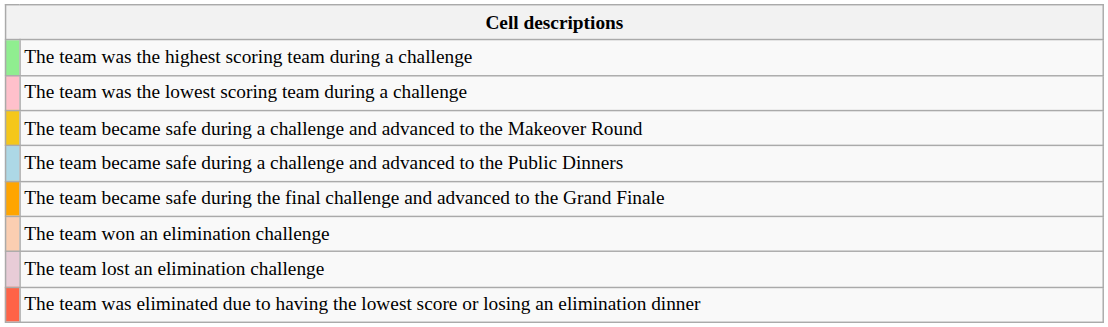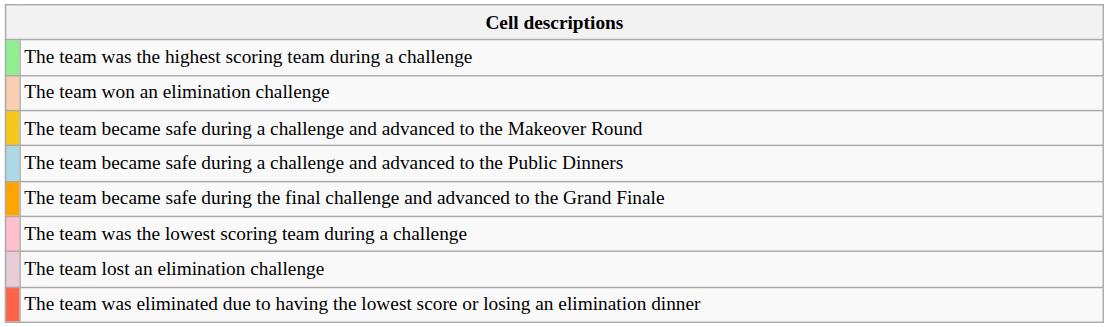 <table class="wikitable" style="margin: auto; text-align: left; font-size: 10pt; line-height:18px; width:60%">
 <tr>
 <th colspan="2">Cell descriptions</th>
 </tr>
 <tr>
 <td style="background:lightgreen; text-align:center"></td>
 <td>The team was the highest scoring team during a challenge</td>
 </tr>
 <tr>
-<td style="background:pink; text-align:center"></td>
-<td>The team was the lowest scoring team during a challenge</td>
+<td style="background:#FBCEB1; text-align:center"></td>
+<td>The team won an elimination challenge</td>
 </tr>
 <tr>
 <td style="background:#F5C71A; text-align:center"></td>
 <td>The team became safe during a challenge and advanced to the Makeover Round</td>
 </tr>
 <tr>
 <td style="background:lightblue; text-align:center"></td>
 <td>The team became safe during a challenge and advanced to the Public Dinners</td>
 </tr>
 <tr>
 <td style="background:orange; text-align:center"></td>
 <td>The team became safe during the final challenge and advanced to the Grand Finale</td>
 </tr>
 <tr>
-<td style="background:#FBCEB1; text-align:center"></td>
-<td>The team won an elimination challenge</td>
+<td style="background:pink; text-align:center"></td>
+<td>The team was the lowest scoring team during a challenge</td>
 </tr>
 <tr>
 <td style="background:#E8CCD7; text-align:center"></td>
 <td>The team lost an elimination challenge</td>
 </tr>
 <tr>
 <td style="background:tomato; text-align:center"></td>
 <td>The team was eliminated due to having the lowest score or losing an elimination dinner</td>
 </tr>
 </table>
